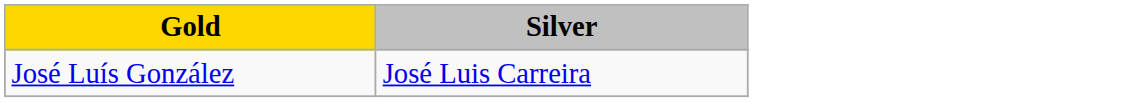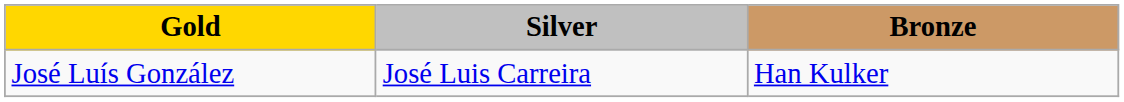 <table class="wikitable" style="text-align:left">
 <tr align="center">
 <td width=200 bgcolor=gold><strong>Gold</strong></td>
 <td width=200 bgcolor=silver><strong>Silver</strong></td>
+<td width=200 bgcolor=CC9966><strong>Bronze</strong></td>
 </tr>
 <tr>
 <td><a href='#'>José Luís González</a><br><em></em></td>
 <td><a href='#'>José Luis Carreira</a><br><em></em></td>
+<td><a href='#'>Han Kulker</a><br><em></em></td>
 </tr>
 </table>
